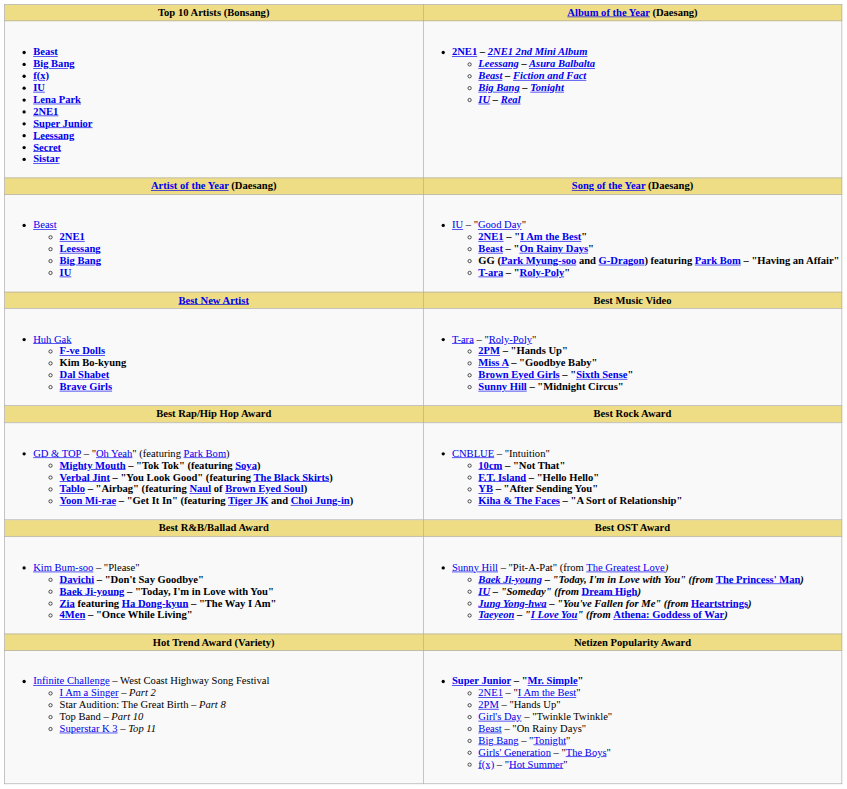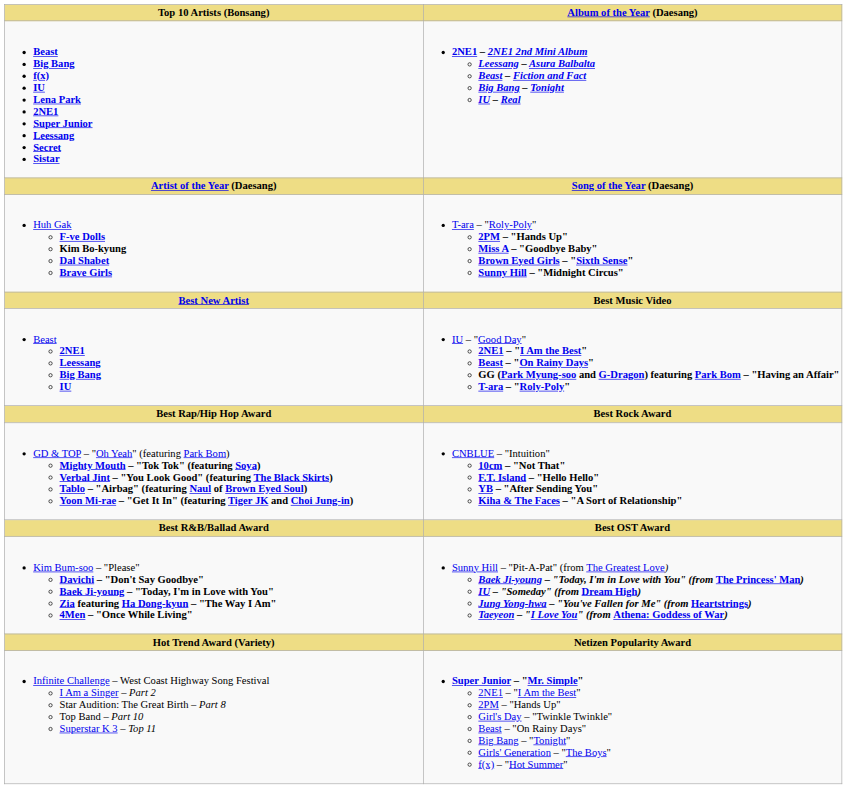 <table class="wikitable">
 <tr>
 <th style="background:#EEDD85; width=;">Top 10 Artists (Bonsang)</th>
 <th style="background:#EEDD85; width=;"><a href='#'>Album of the Year</a> (Daesang)</th>
 </tr>
 <tr>
 <td style="vertical-align:top"><br><ul><li><strong><a href='#'>Beast</a></strong></li><li><strong><a href='#'>Big Bang</a></strong></li><li><strong><a href='#'>f(x)</a></strong></li><li><strong><a href='#'>IU</a></strong></li><li><strong><a href='#'>Lena Park</a></strong></li><li><strong><a href='#'>2NE1</a></strong></li><li><strong><a href='#'>Super Junior</a></strong></li><li><strong><a href='#'>Leessang</a></strong></li><li><strong><a href='#'>Secret</a></strong></li><li><strong><a href='#'>Sistar</a></strong></li></ul></td>
 <td style="vertical-align:top"><br><ul><li><strong><a href='#'>2NE1</a> – <em><a href='#'>2NE1 2nd Mini Album</a><strong><em><ul><li><a href='#'>Leessang</a> – </em><a href='#'>Asura Balbalta</a><em></li><li><a href='#'>Beast</a> – </em><a href='#'>Fiction and Fact</a><em></li><li><a href='#'>Big Bang</a> – </em><a href='#'>Tonight</a><em></li><li><a href='#'>IU</a> – </em><a href='#'>Real</a><em></li></ul></li></ul></td>
 </tr>
 <tr>
 <th scope="col" style="background:#EEDD85; width:50%"><a href='#'>Artist of the Year</a> (Daesang)</th>
 <th scope="col" style="background:#EEDD85; width:50%"><a href='#'>Song of the Year</a> (Daesang)</th>
 </tr>
 <tr>
-<td style="vertical-align:top"><br><ul><li></strong><a href='#'>Beast</a><strong><ul><li><a href='#'>2NE1</a></li><li><a href='#'>Leessang</a></li><li><a href='#'>Big Bang</a></li><li><a href='#'>IU</a></li></ul></li></ul></td>
-<td style="vertical-align:top"><br><ul><li></strong><a href='#'>IU</a> – "<a href='#'>Good Day</a>"<strong><ul><li><a href='#'>2NE1</a> – "<a href='#'>I Am the Best</a>"</li><li><a href='#'>Beast</a> – "<a href='#'>On Rainy Days</a>"</li><li>GG (<a href='#'>Park Myung-soo</a> and <a href='#'>G-Dragon</a>) featuring <a href='#'>Park Bom</a> – "Having an Affair"</li><li><a href='#'>T-ara</a> – "<a href='#'>Roly-Poly</a>"</li></ul></li></ul></td>
+<td style="vertical-align:top"><br><ul><li></strong><a href='#'>Huh Gak</a><strong><ul><li><a href='#'>F-ve Dolls</a></li><li>Kim Bo-kyung</li><li><a href='#'>Dal Shabet</a></li><li><a href='#'>Brave Girls</a></li></ul></li></ul></td>
+<td style="vertical-align:top"><br><ul><li></strong><a href='#'>T-ara</a> – "<a href='#'>Roly-Poly</a>"<strong><ul><li><a href='#'>2PM</a> – "Hands Up"</li><li><a href='#'>Miss A</a> – "Goodbye Baby"</li><li><a href='#'>Brown Eyed Girls</a> – "<a href='#'>Sixth Sense</a>"</li><li><a href='#'>Sunny Hill</a> – "Midnight Circus"</li></ul></li></ul></td>
 </tr>
 <tr>
 <th scope="col" style="background:#EEDD85; width:50%"><a href='#'>Best New Artist</a></th>
 <th scope="col" style="background:#EEDD85; width:50%">Best Music Video</th>
 </tr>
 <tr>
-<td style="vertical-align:top"><br><ul><li></strong><a href='#'>Huh Gak</a><strong><ul><li><a href='#'>F-ve Dolls</a></li><li>Kim Bo-kyung</li><li><a href='#'>Dal Shabet</a></li><li><a href='#'>Brave Girls</a></li></ul></li></ul></td>
-<td style="vertical-align:top"><br><ul><li></strong><a href='#'>T-ara</a> – "<a href='#'>Roly-Poly</a>"<strong><ul><li><a href='#'>2PM</a> – "Hands Up"</li><li><a href='#'>Miss A</a> – "Goodbye Baby"</li><li><a href='#'>Brown Eyed Girls</a> – "<a href='#'>Sixth Sense</a>"</li><li><a href='#'>Sunny Hill</a> – "Midnight Circus"</li></ul></li></ul></td>
+<td style="vertical-align:top"><br><ul><li></strong><a href='#'>Beast</a><strong><ul><li><a href='#'>2NE1</a></li><li><a href='#'>Leessang</a></li><li><a href='#'>Big Bang</a></li><li><a href='#'>IU</a></li></ul></li></ul></td>
+<td style="vertical-align:top"><br><ul><li></strong><a href='#'>IU</a> – "<a href='#'>Good Day</a>"<strong><ul><li><a href='#'>2NE1</a> – "<a href='#'>I Am the Best</a>"</li><li><a href='#'>Beast</a> – "<a href='#'>On Rainy Days</a>"</li><li>GG (<a href='#'>Park Myung-soo</a> and <a href='#'>G-Dragon</a>) featuring <a href='#'>Park Bom</a> – "Having an Affair"</li><li><a href='#'>T-ara</a> – "<a href='#'>Roly-Poly</a>"</li></ul></li></ul></td>
 </tr>
 <tr>
 <th style="background:#EEDD85; width=;">Best Rap/Hip Hop Award</th>
 <th style="background:#EEDD85; width=;">Best Rock Award</th>
 </tr>
 <tr>
 <td style="vertical-align:top"><br><ul><li></strong><a href='#'>GD & TOP</a> – "<a href='#'>Oh Yeah</a>" (featuring <a href='#'>Park Bom</a>)<strong><ul><li><a href='#'>Mighty Mouth</a> – "Tok Tok" (featuring <a href='#'>Soya</a>)</li><li><a href='#'>Verbal Jint</a> – "You Look Good" (featuring <a href='#'>The Black Skirts</a>)</li><li><a href='#'>Tablo</a> – "Airbag" (featuring <a href='#'>Naul</a> of <a href='#'>Brown Eyed Soul</a>)</li><li><a href='#'>Yoon Mi-rae</a> – "Get It In" (featuring <a href='#'>Tiger JK</a> and <a href='#'>Choi Jung-in</a>)</li></ul></li></ul></td>
 <td style="vertical-align:top"><br><ul><li></strong><a href='#'>CNBLUE</a> – "Intuition"<strong><ul><li><a href='#'>10cm</a> – "Not That"</li><li><a href='#'>F.T. Island</a> – "Hello Hello"</li><li><a href='#'>YB</a> – "After Sending You"</li><li><a href='#'>Kiha & The Faces</a> – "A Sort of Relationship"</li></ul></li></ul></td>
 </tr>
 <tr>
 <th style="background:#EEDD85; width=;">Best R&B/Ballad Award</th>
 <th style="background:#EEDD85; width=;">Best OST Award</th>
 </tr>
 <tr>
 <td style="vertical-align:top"><br><ul><li></strong><a href='#'>Kim Bum-soo</a> – "Please"<strong><ul><li><a href='#'>Davichi</a> – "Don't Say Goodbye"</li><li><a href='#'>Baek Ji-young</a> – "Today, I'm in Love with You"</li><li><a href='#'>Zia</a> featuring <a href='#'>Ha Dong-kyun</a> – "The Way I Am"</li><li><a href='#'>4Men</a> – "Once While Living"</li></ul></li></ul></td>
 <td style="vertical-align:top"><br><ul><li></strong><a href='#'>Sunny Hill</a> – "Pit-A-Pat" (from </em><a href='#'>The Greatest Love</a><em>)<strong><ul><li><a href='#'>Baek Ji-young</a> – "Today, I'm in Love with You" (from </em><a href='#'>The Princess' Man</a><em>)</li><li><a href='#'>IU</a> – "Someday" (from </em><a href='#'>Dream High</a><em>)</li><li><a href='#'>Jung Yong-hwa</a> – "You've Fallen for Me" (from </em><a href='#'>Heartstrings</a><em>)</li><li><a href='#'>Taeyeon</a> – "<a href='#'>I Love You</a>" (from </em><a href='#'>Athena: Goddess of War</a><em>)</li></ul></li></ul></td>
 </tr>
 <tr>
 <th style="background:#EEDD85; width=;">Hot Trend Award (Variety)</th>
 <th style="background:#EEDD85; width=;">Netizen Popularity Award</th>
 </tr>
 <tr>
 <td valign="top"><br><ul><li></strong><a href='#'>Infinite Challenge</a> – </em>West Coast Highway Song Festival</em></strong><ul><li><a href='#'>I Am a Singer</a> – <em>Part 2</em></li><li>Star Audition: The Great Birth – <em>Part 8</em></li><li>Top Band – <em>Part 10</em></li><li><a href='#'>Superstar K 3</a> – <em>Top 11</em></li></ul></li></ul></td>
 <td valign="top"><br><ul><li><strong><a href='#'>Super Junior</a> – "<a href='#'>Mr. Simple</a>"</strong><ul><li><a href='#'>2NE1</a> – "<a href='#'>I Am the Best</a>"</li><li><a href='#'>2PM</a> – "Hands Up"</li><li><a href='#'>Girl's Day</a> – "Twinkle Twinkle"</li><li><a href='#'>Beast</a> – "On Rainy Days"</li><li><a href='#'>Big Bang</a> – "<a href='#'>Tonight</a>"</li><li><a href='#'>Girls' Generation</a> – "<a href='#'>The Boys</a>"</li><li><a href='#'>f(x)</a> – "<a href='#'>Hot Summer</a>"</li></ul></li></ul></td>
 </tr>
 </table>
